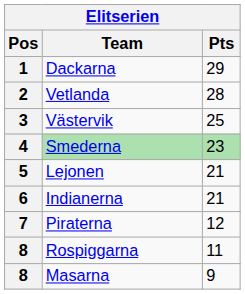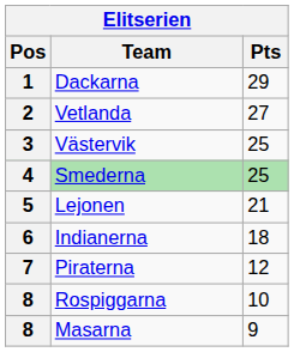 <table class="wikitable">
 <tr>
 <th colspan="3"><a href='#'>Elitserien</a></th>
 </tr>
 <tr>
 <th width=20>Pos</th>
 <th width=150>Team</th>
 <th width=30>Pts</th>
 </tr>
 <tr>
 <th>1</th>
 <td><a href='#'>Dackarna</a></td>
 <td>29</td>
 </tr>
 <tr>
 <th>2</th>
 <td><a href='#'>Vetlanda</a></td>
-<td>28</td>
+<td>27</td>
 </tr>
 <tr>
 <th>3</th>
 <td><a href='#'>Västervik</a></td>
 <td>25</td>
 </tr>
 <tr style="background:#ACE1AF;">
 <th>4</th>
 <td><a href='#'>Smederna</a></td>
-<td>23</td>
+<td>25</td>
 </tr>
 <tr>
 <th>5</th>
 <td><a href='#'>Lejonen</a></td>
 <td>21</td>
 </tr>
 <tr>
 <th>6</th>
 <td><a href='#'>Indianerna</a></td>
-<td>21</td>
+<td>18</td>
 </tr>
 <tr>
 <th>7</th>
 <td><a href='#'>Piraterna</a></td>
 <td>12</td>
 </tr>
 <tr>
 <th>8</th>
 <td><a href='#'>Rospiggarna</a></td>
-<td>11</td>
+<td>10</td>
 </tr>
 <tr>
 <th>8</th>
 <td><a href='#'>Masarna</a></td>
 <td>9</td>
 </tr>
 </table>
